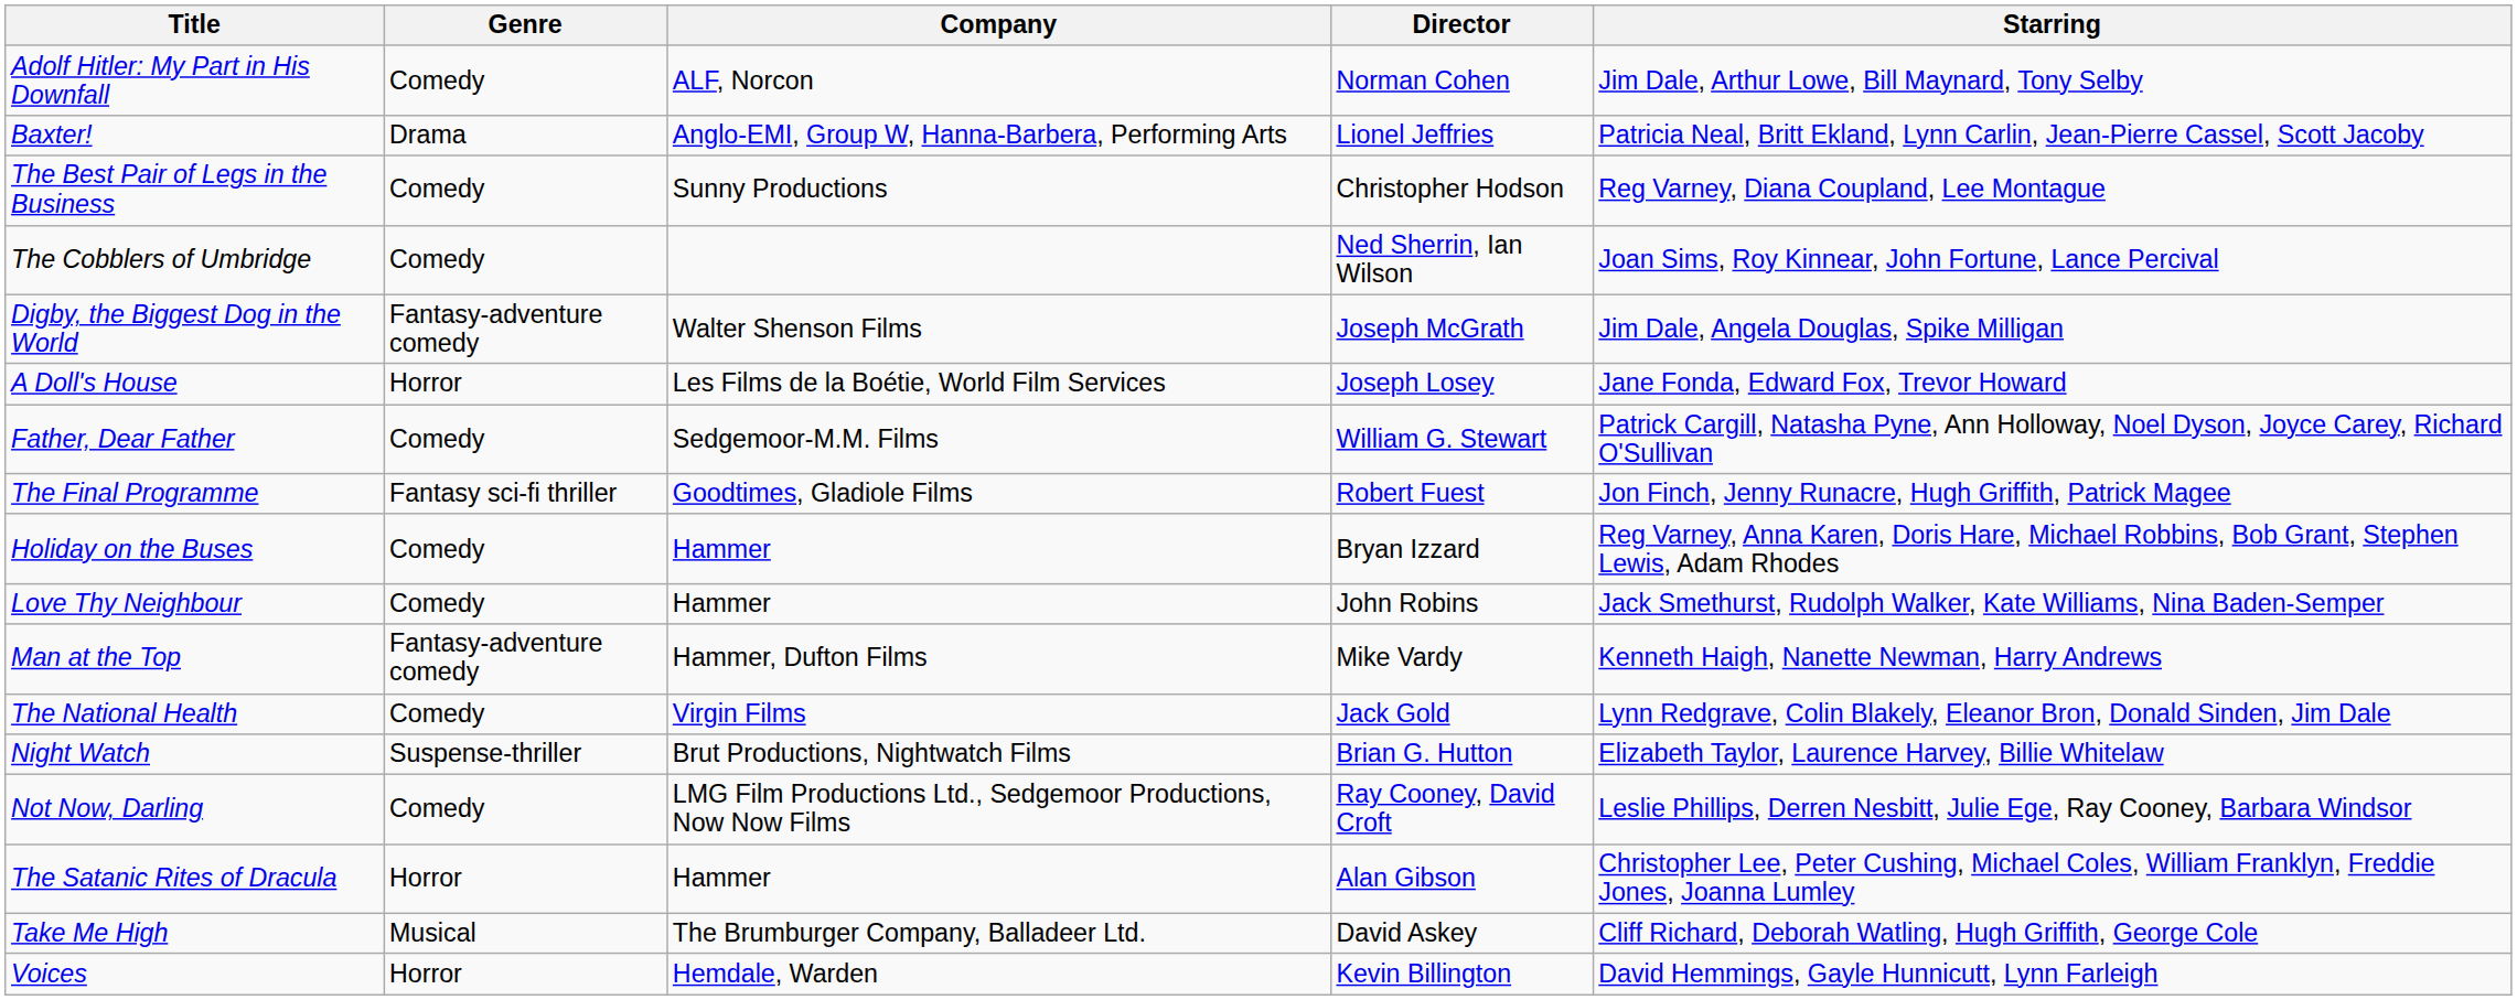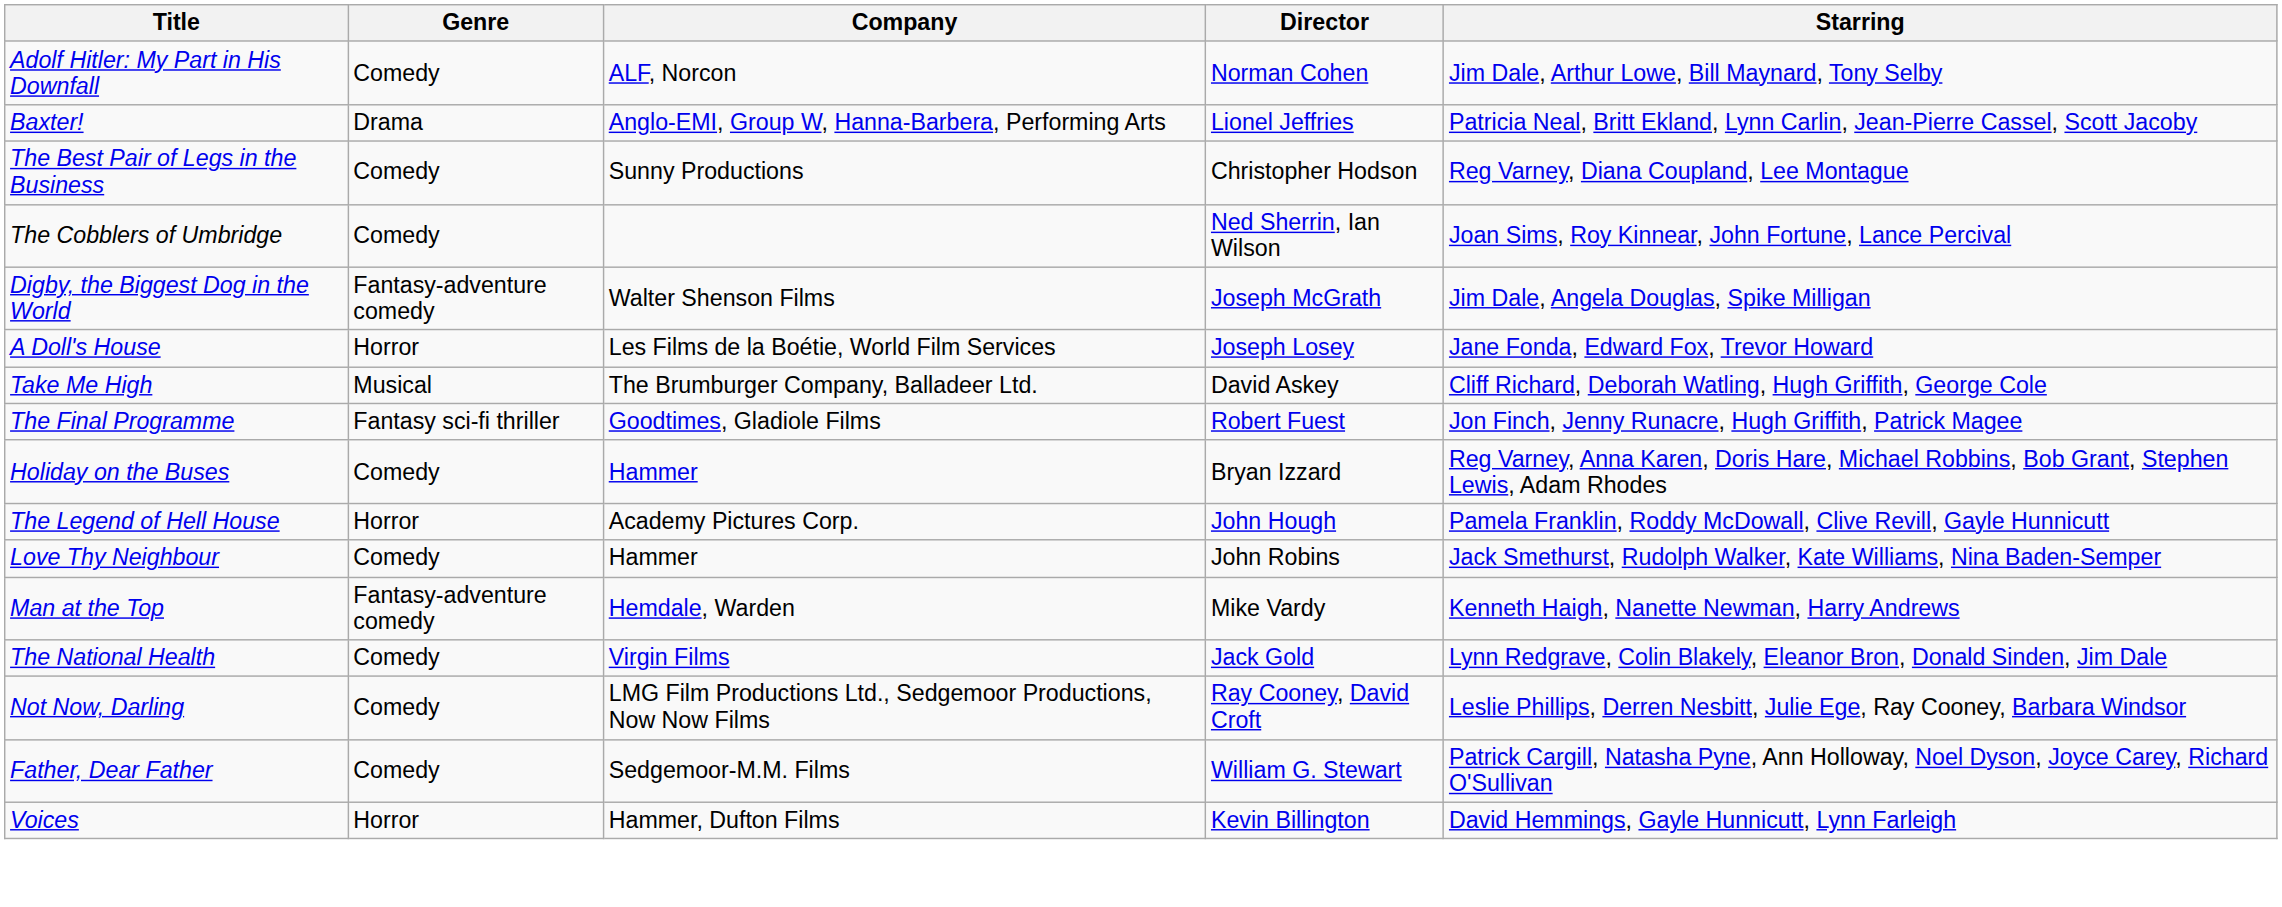 <table class="wikitable unsortable">
 <tr>
 <th>Title</th>
 <th>Genre</th>
 <th>Company</th>
 <th>Director</th>
 <th>Starring</th>
 </tr>
 <tr>
 <td><em><a href='#'>Adolf Hitler: My Part in His Downfall</a></em></td>
 <td>Comedy</td>
 <td><a href='#'>ALF</a>, Norcon</td>
 <td><a href='#'>Norman Cohen</a></td>
 <td><a href='#'>Jim Dale</a>, <a href='#'>Arthur Lowe</a>, <a href='#'>Bill Maynard</a>, <a href='#'>Tony Selby</a></td>
 </tr>
 <tr>
 <td><em><a href='#'>Baxter!</a></em></td>
 <td>Drama</td>
 <td><a href='#'>Anglo-EMI</a>, <a href='#'>Group W</a>, <a href='#'>Hanna-Barbera</a>, Performing Arts</td>
 <td><a href='#'>Lionel Jeffries</a></td>
 <td><a href='#'>Patricia Neal</a>, <a href='#'>Britt Ekland</a>, <a href='#'>Lynn Carlin</a>, <a href='#'>Jean-Pierre Cassel</a>, <a href='#'>Scott Jacoby</a></td>
 </tr>
 <tr>
 <td><em><a href='#'>The Best Pair of Legs in the Business</a></em></td>
 <td>Comedy</td>
 <td>Sunny Productions</td>
 <td>Christopher Hodson</td>
 <td><a href='#'>Reg Varney</a>, <a href='#'>Diana Coupland</a>, <a href='#'>Lee Montague</a></td>
 </tr>
 <tr>
 <td><em>The Cobblers of Umbridge</em></td>
 <td>Comedy</td>
 <td></td>
 <td><a href='#'>Ned Sherrin</a>, Ian Wilson</td>
 <td><a href='#'>Joan Sims</a>, <a href='#'>Roy Kinnear</a>, <a href='#'>John Fortune</a>, <a href='#'>Lance Percival</a></td>
 </tr>
 <tr>
 <td><em><a href='#'>Digby, the Biggest Dog in the World</a></em></td>
 <td>Fantasy-adventure comedy</td>
 <td>Walter Shenson Films</td>
 <td><a href='#'>Joseph McGrath</a></td>
 <td><a href='#'>Jim Dale</a>, <a href='#'>Angela Douglas</a>, <a href='#'>Spike Milligan</a></td>
 </tr>
 <tr>
 <td><em><a href='#'>A Doll's House</a></em></td>
 <td>Horror</td>
 <td>Les Films de la Boétie, World Film Services</td>
 <td><a href='#'>Joseph Losey</a></td>
 <td><a href='#'>Jane Fonda</a>, <a href='#'>Edward Fox</a>, <a href='#'>Trevor Howard</a></td>
 </tr>
 <tr>
-<td><em><a href='#'>Father, Dear Father</a></em></td>
-<td>Comedy</td>
-<td>Sedgemoor-M.M. Films</td>
-<td><a href='#'>William G. Stewart</a></td>
-<td><a href='#'>Patrick Cargill</a>, <a href='#'>Natasha Pyne</a>, Ann Holloway, <a href='#'>Noel Dyson</a>, <a href='#'>Joyce Carey</a>, <a href='#'>Richard O'Sullivan</a></td>
+<td><em><a href='#'>Take Me High</a></em></td>
+<td>Musical</td>
+<td>The Brumburger Company, Balladeer Ltd.</td>
+<td>David Askey</td>
+<td><a href='#'>Cliff Richard</a>, <a href='#'>Deborah Watling</a>, <a href='#'>Hugh Griffith</a>, <a href='#'>George Cole</a></td>
 </tr>
 <tr>
 <td><em><a href='#'>The Final Programme</a></em></td>
 <td>Fantasy sci-fi thriller</td>
 <td><a href='#'>Goodtimes</a>, Gladiole Films</td>
 <td><a href='#'>Robert Fuest</a></td>
 <td><a href='#'>Jon Finch</a>, <a href='#'>Jenny Runacre</a>, <a href='#'>Hugh Griffith</a>, <a href='#'>Patrick Magee</a></td>
 </tr>
 <tr>
 <td><em><a href='#'>Holiday on the Buses</a></em></td>
 <td>Comedy</td>
 <td><a href='#'>Hammer</a></td>
 <td>Bryan Izzard</td>
 <td><a href='#'>Reg Varney</a>, <a href='#'>Anna Karen</a>, <a href='#'>Doris Hare</a>, <a href='#'>Michael Robbins</a>, <a href='#'>Bob Grant</a>, <a href='#'>Stephen Lewis</a>, Adam Rhodes</td>
 </tr>
 <tr>
+<td><em><a href='#'>The Legend of Hell House</a></em></td>
+<td>Horror</td>
+<td>Academy Pictures Corp.</td>
+<td><a href='#'>John Hough</a></td>
+<td><a href='#'>Pamela Franklin</a>, <a href='#'>Roddy McDowall</a>, <a href='#'>Clive Revill</a>, <a href='#'>Gayle Hunnicutt</a></td>
+</tr>
+<tr>
 <td><em><a href='#'>Love Thy Neighbour</a></em></td>
 <td>Comedy</td>
 <td>Hammer</td>
 <td>John Robins</td>
 <td><a href='#'>Jack Smethurst</a>, <a href='#'>Rudolph Walker</a>, <a href='#'>Kate Williams</a>, <a href='#'>Nina Baden-Semper</a></td>
 </tr>
 <tr>
 <td><em><a href='#'>Man at the Top</a></em></td>
 <td>Fantasy-adventure comedy</td>
-<td>Hammer, Dufton Films</td>
+<td><a href='#'>Hemdale</a>, Warden</td>
 <td>Mike Vardy</td>
 <td><a href='#'>Kenneth Haigh</a>, <a href='#'>Nanette Newman</a>, <a href='#'>Harry Andrews</a></td>
 </tr>
 <tr>
 <td><em><a href='#'>The National Health</a></em></td>
 <td>Comedy</td>
 <td><a href='#'>Virgin Films</a></td>
 <td><a href='#'>Jack Gold</a></td>
 <td><a href='#'>Lynn Redgrave</a>, <a href='#'>Colin Blakely</a>, <a href='#'>Eleanor Bron</a>, <a href='#'>Donald Sinden</a>, <a href='#'>Jim Dale</a></td>
 </tr>
 <tr>
-<td><em><a href='#'>Night Watch</a></em></td>
-<td>Suspense-thriller</td>
-<td>Brut Productions, Nightwatch Films</td>
-<td><a href='#'>Brian G. Hutton</a></td>
-<td><a href='#'>Elizabeth Taylor</a>, <a href='#'>Laurence Harvey</a>, <a href='#'>Billie Whitelaw</a></td>
-</tr>
-<tr>
 <td><em><a href='#'>Not Now, Darling</a></em></td>
 <td>Comedy</td>
 <td>LMG Film Productions Ltd., Sedgemoor Productions, Now Now Films</td>
 <td><a href='#'>Ray Cooney</a>, <a href='#'>David Croft</a></td>
 <td><a href='#'>Leslie Phillips</a>, <a href='#'>Derren Nesbitt</a>, <a href='#'>Julie Ege</a>, Ray Cooney, <a href='#'>Barbara Windsor</a></td>
 </tr>
 <tr>
-<td><em><a href='#'>The Satanic Rites of Dracula</a></em></td>
-<td>Horror</td>
-<td>Hammer</td>
-<td><a href='#'>Alan Gibson</a></td>
-<td><a href='#'>Christopher Lee</a>, <a href='#'>Peter Cushing</a>, <a href='#'>Michael Coles</a>, <a href='#'>William Franklyn</a>, <a href='#'>Freddie Jones</a>, <a href='#'>Joanna Lumley</a></td>
-</tr>
-<tr>
-<td><em><a href='#'>Take Me High</a></em></td>
-<td>Musical</td>
-<td>The Brumburger Company, Balladeer Ltd.</td>
-<td>David Askey</td>
-<td><a href='#'>Cliff Richard</a>, <a href='#'>Deborah Watling</a>, <a href='#'>Hugh Griffith</a>, <a href='#'>George Cole</a></td>
+<td><em><a href='#'>Father, Dear Father</a></em></td>
+<td>Comedy</td>
+<td>Sedgemoor-M.M. Films</td>
+<td><a href='#'>William G. Stewart</a></td>
+<td><a href='#'>Patrick Cargill</a>, <a href='#'>Natasha Pyne</a>, Ann Holloway, <a href='#'>Noel Dyson</a>, <a href='#'>Joyce Carey</a>, <a href='#'>Richard O'Sullivan</a></td>
 </tr>
 <tr>
 <td><em><a href='#'>Voices</a></em></td>
 <td>Horror</td>
-<td><a href='#'>Hemdale</a>, Warden</td>
+<td>Hammer, Dufton Films</td>
 <td><a href='#'>Kevin Billington</a></td>
 <td><a href='#'>David Hemmings</a>, <a href='#'>Gayle Hunnicutt</a>, <a href='#'>Lynn Farleigh</a></td>
 </tr>
 </table>
